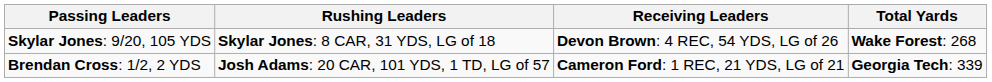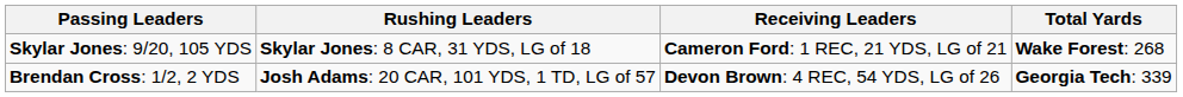 <table class="wikitable">
 <tr>
 <th>Passing Leaders</th>
 <th>Rushing Leaders</th>
 <th>Receiving Leaders</th>
 <th>Total Yards</th>
 </tr>
 <tr>
 <td><strong>Skylar Jones</strong>: 9/20, 105 YDS</td>
 <td><strong>Skylar Jones</strong>: 8 CAR, 31 YDS, LG of 18</td>
-<td><strong>Devon Brown</strong>: 4 REC, 54 YDS, LG of 26</td>
+<td><strong>Cameron Ford</strong>: 1 REC, 21 YDS, LG of 21</td>
 <td><strong>Wake Forest</strong>: 268</td>
 </tr>
 <tr>
 <td><strong>Brendan Cross</strong>: 1/2, 2 YDS</td>
 <td><strong>Josh Adams</strong>: 20 CAR, 101 YDS, 1 TD, LG of 57</td>
-<td><strong>Cameron Ford</strong>: 1 REC, 21 YDS, LG of 21</td>
+<td><strong>Devon Brown</strong>: 4 REC, 54 YDS, LG of 26</td>
 <td><strong>Georgia Tech</strong>: 339</td>
 </tr>
 </table>
